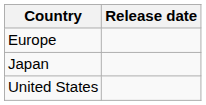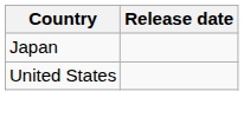 <table class="wikitable">
 <tr>
 <th>Country</th>
 <th>Release date</th>
-</tr>
-<tr>
-<td>Europe</td>
-<td></td>
 </tr>
 <tr>
 <td>Japan</td>
 <td></td>
 </tr>
 <tr>
 <td>United States</td>
 <td></td>
 </tr>
 </table>
